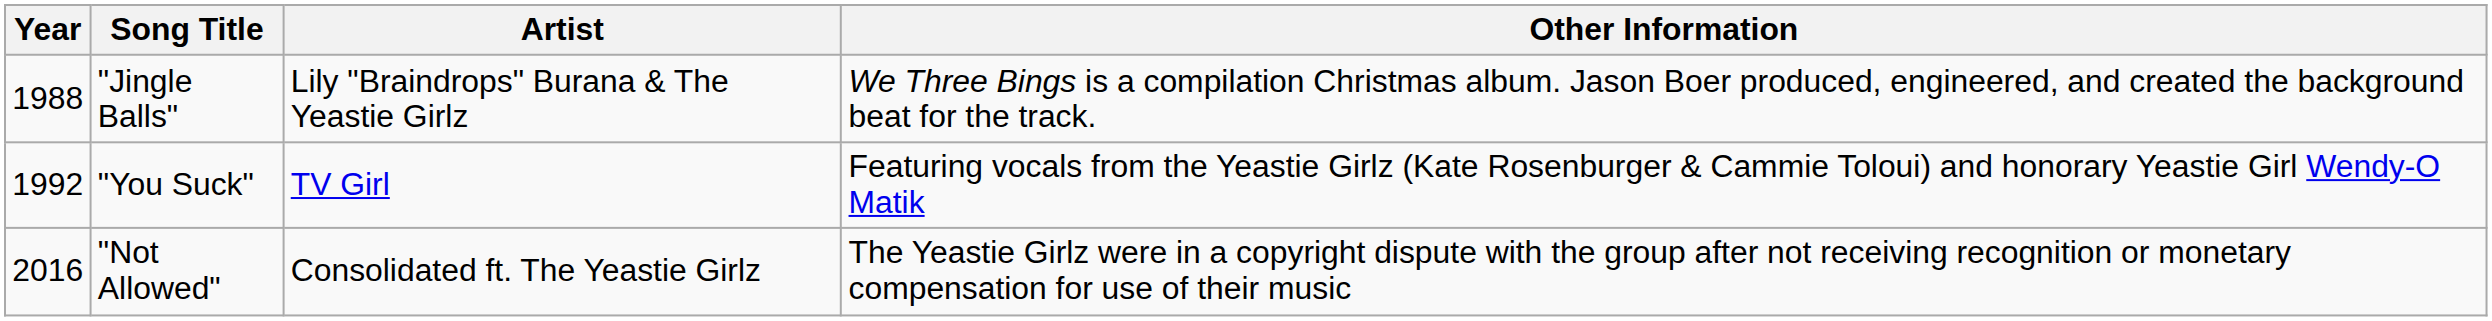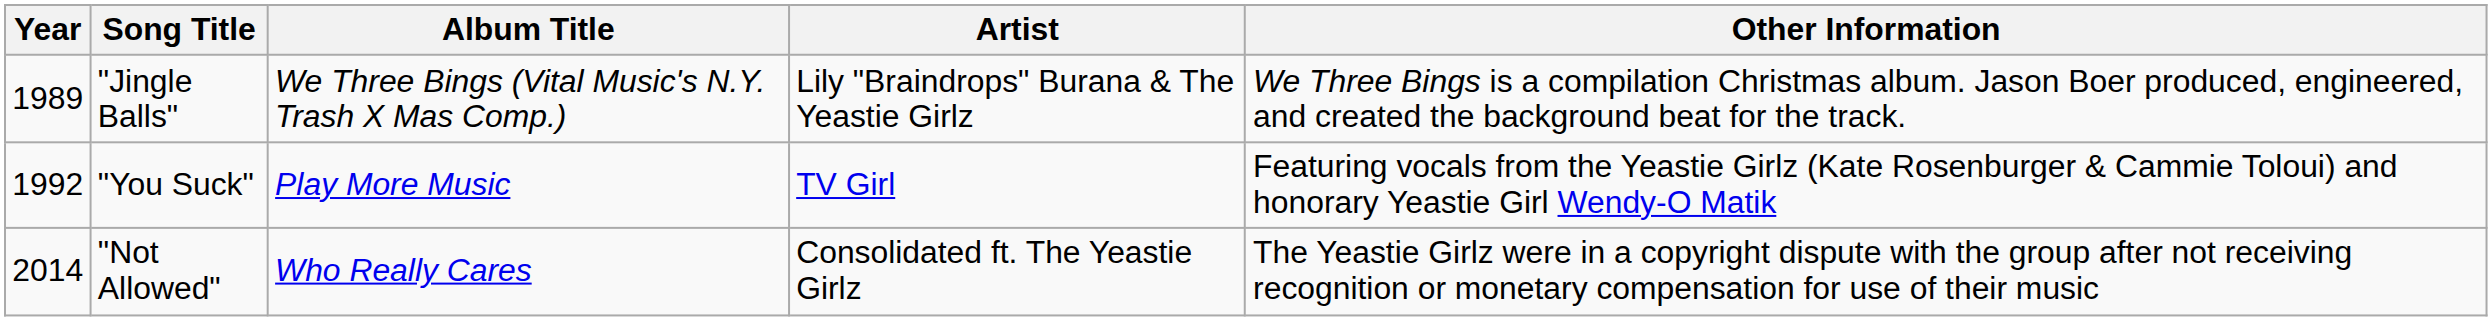 <table class="wikitable">
 <tr>
 <th>Year</th>
 <th>Song Title</th>
+<th>Album Title</th>
 <th>Artist</th>
 <th>Other Information</th>
 </tr>
 <tr>
-<td>1988</td>
+<td>1989</td>
 <td>"Jingle Balls"</td>
+<td><em>We Three Bings (Vital Music's N.Y. Trash X Mas Comp.)</em></td>
 <td>Lily "Braindrops" Burana & The Yeastie Girlz</td>
 <td><em>We Three Bings</em> is a compilation Christmas album. Jason Boer produced, engineered, and created the background beat for the track.</td>
 </tr>
 <tr>
 <td>1992</td>
 <td>"You Suck"</td>
+<td><em><a href='#'>Play More Music</a></em></td>
 <td><a href='#'>TV Girl</a></td>
 <td>Featuring vocals from the Yeastie Girlz (Kate Rosenburger & Cammie Toloui) and honorary Yeastie Girl <a href='#'>Wendy-O Matik</a></td>
 </tr>
 <tr>
-<td>2016</td>
+<td>2014</td>
 <td>"Not Allowed"</td>
+<td><a href='#'><em>Who Really Cares</em></a></td>
 <td>Consolidated ft. The Yeastie Girlz</td>
 <td>The Yeastie Girlz were in a copyright dispute with the group after not receiving recognition or monetary compensation for use of their music</td>
 </tr>
 </table>
